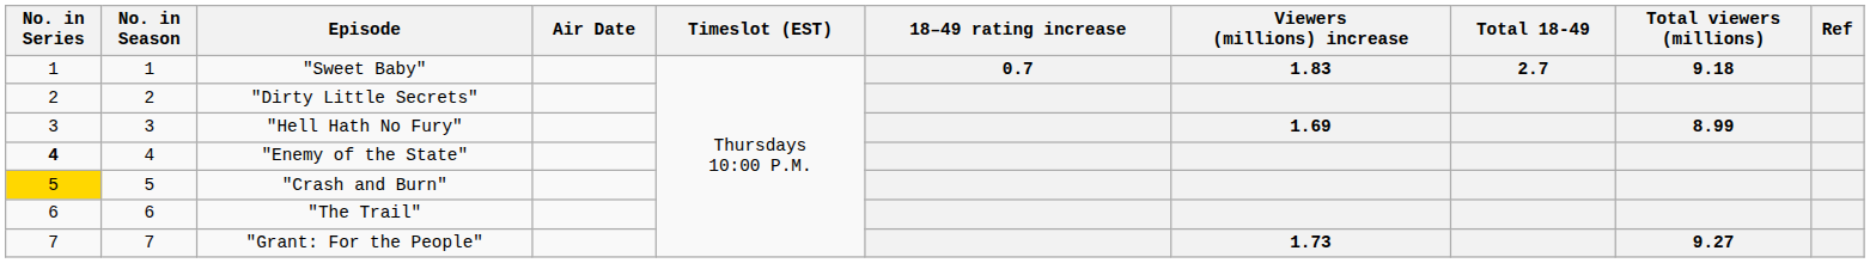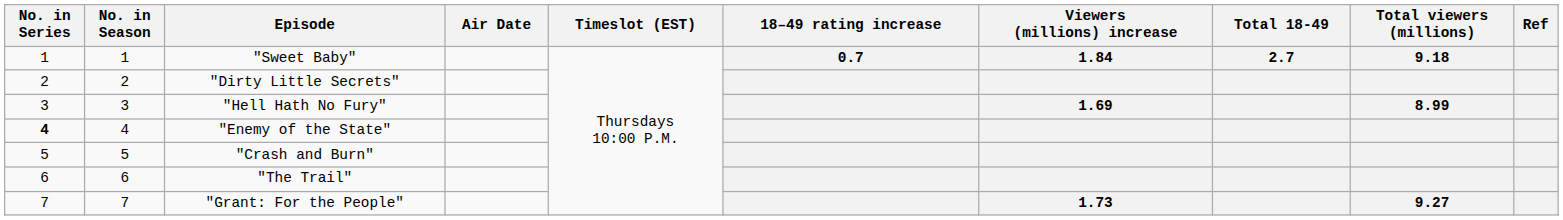 <table class="wikitable" style="font-size:90%; text-align:center; width: 100%; margin-left: auto; margin-right: auto;">
 <tr>
 <th>No. in<br>Series</th>
 <th>No. in<br>Season</th>
 <th>Episode</th>
 <th>Air Date</th>
 <th>Timeslot (EST)</th>
 <th>18–49 rating increase</th>
 <th>Viewers<br>(millions) increase</th>
 <th>Total 18-49</th>
 <th>Total viewers<br>(millions)</th>
 <th>Ref</th>
 </tr>
 <tr>
 <td style="text-align:center">1</td>
 <td style="text-align:center">1</td>
 <td>"Sweet Baby"</td>
 <td></td>
 <td style="text-align:center" rowspan=7>Thursdays<br>10:00 P.M.</td>
 <th style="text-align:center">0.7</th>
-<th style="text-align:center">1.83</th>
+<th style="text-align:center">1.84</th>
 <th style="text-align:center">2.7</th>
 <th style="text-align:center">9.18</th>
 <th style="text-align:center"></th>
 </tr>
 <tr>
 <td style="text-align:center">2</td>
 <td style="text-align:center">2</td>
 <td>"Dirty Little Secrets"</td>
 <td></td>
 <th></th>
 <th></th>
 <th></th>
 <th></th>
 <th></th>
 </tr>
 <tr>
 <td style="text-align:center">3</td>
 <td style="text-align:center">3</td>
 <td>"Hell Hath No Fury"</td>
 <td></td>
 <th></th>
 <th style="text-align:center">1.69</th>
 <th></th>
 <th style="text-align:center">8.99</th>
 <th style="text-align:center"></th>
 </tr>
 <tr>
 <td style="text-align:center"><strong>4</strong></td>
 <td style="text-align:center">4</td>
 <td>"Enemy of the State"</td>
 <td></td>
 <th></th>
 <th></th>
 <th></th>
 <th></th>
 <th></th>
 </tr>
 <tr>
-<td style="background: gold; text-align:center">5</td>
+<td style="text-align:center">5</td>
 <td style="text-align:center">5</td>
 <td>"Crash and Burn"</td>
 <td></td>
 <th></th>
 <th></th>
 <th></th>
 <th></th>
 <th></th>
 </tr>
 <tr>
 <td style="text-align:center">6</td>
 <td style="text-align:center">6</td>
 <td>"The Trail"</td>
 <td></td>
 <th></th>
 <th></th>
 <th></th>
 <th></th>
 <th></th>
 </tr>
 <tr>
 <td style="text-align:center">7</td>
 <td style="text-align:center">7</td>
 <td>"Grant: For the People"</td>
 <td></td>
 <th></th>
 <th style="text-align:center">1.73</th>
 <th></th>
 <th style="text-align:center">9.27</th>
 <th style="text-align:center"></th>
 </tr>
 </table>
